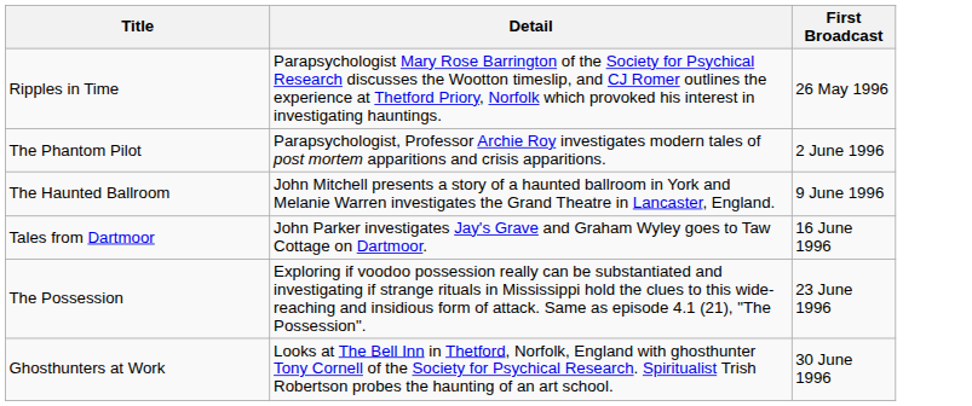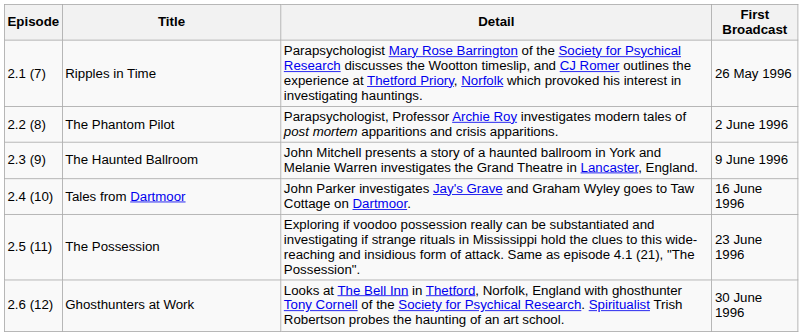 <table class="wikitable">
 <tr>
+<th style="width:32px">Episode</th>
 <th style="width:256px">Title</th>
 <th style="width:512px">Detail</th>
 <th style="width:96px">First<br>Broadcast</th>
 </tr>
 <tr>
+<td>2.1 (7)</td>
 <td>Ripples in Time</td>
 <td>Parapsychologist <a href='#'>Mary Rose Barrington</a> of the <a href='#'>Society for Psychical Research</a> discusses the Wootton timeslip, and <a href='#'>CJ Romer</a> outlines the experience at <a href='#'>Thetford Priory</a>, <a href='#'>Norfolk</a> which provoked his interest in investigating hauntings.</td>
 <td>26 May 1996</td>
 </tr>
 <tr>
+<td>2.2 (8)</td>
 <td>The Phantom Pilot</td>
 <td>Parapsychologist, Professor <a href='#'>Archie Roy</a> investigates modern tales of <em>post mortem</em> apparitions and crisis apparitions.</td>
 <td>2 June 1996</td>
 </tr>
 <tr>
+<td>2.3 (9)</td>
 <td>The Haunted Ballroom</td>
 <td>John Mitchell presents a story of a haunted ballroom in York and Melanie Warren investigates the Grand Theatre in <a href='#'>Lancaster</a>, England.</td>
 <td>9 June 1996</td>
 </tr>
 <tr>
+<td>2.4 (10)</td>
 <td>Tales from <a href='#'>Dartmoor</a></td>
 <td>John Parker investigates <a href='#'>Jay's Grave</a> and Graham Wyley goes to Taw Cottage on <a href='#'>Dartmoor</a>.</td>
 <td>16 June 1996</td>
 </tr>
 <tr>
+<td>2.5 (11)</td>
 <td>The Possession</td>
 <td>Exploring if voodoo possession really can be substantiated and investigating if strange rituals in Mississippi hold the clues to this wide-reaching and insidious form of attack. Same as episode 4.1 (21), "The Possession".</td>
 <td>23 June 1996</td>
 </tr>
 <tr>
+<td>2.6 (12)</td>
 <td>Ghosthunters at Work</td>
 <td>Looks at <a href='#'>The Bell Inn</a> in <a href='#'>Thetford</a>, Norfolk, England with ghosthunter <a href='#'>Tony Cornell</a> of the <a href='#'>Society for Psychical Research</a>. <a href='#'>Spiritualist</a> Trish Robertson probes the haunting of an art school.</td>
 <td>30 June 1996</td>
 </tr>
 </table>
